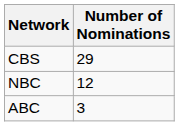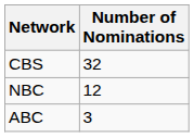 <table class="wikitable">
 <tr>
 <th>Network</th>
 <th>Number of<br>Nominations</th>
 </tr>
 <tr>
 <td>CBS</td>
-<td>29</td>
+<td>32</td>
 </tr>
 <tr>
 <td>NBC</td>
 <td>12</td>
 </tr>
 <tr>
 <td>ABC</td>
 <td>3</td>
 </tr>
 </table>
